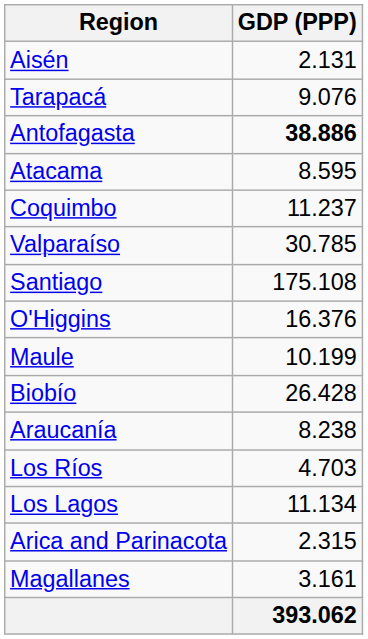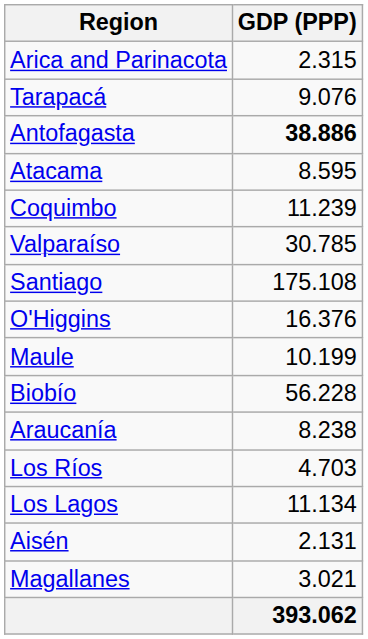 <table class="wikitable sortable">
 <tr>
 <th>Region</th>
 <th>GDP (PPP)</th>
 </tr>
 <tr>
-<td><a href='#'>Aisén</a></td>
-<td align="right">2.131</td>
+<td><a href='#'>Arica and Parinacota</a></td>
+<td align="right">2.315</td>
 </tr>
 <tr>
 <td><a href='#'>Tarapacá</a></td>
 <td align="right">9.076</td>
 </tr>
 <tr>
 <td><a href='#'>Antofagasta</a></td>
 <td align="right"><strong>38.886</strong></td>
 </tr>
 <tr>
 <td><a href='#'>Atacama</a></td>
 <td align="right">8.595</td>
 </tr>
 <tr>
 <td><a href='#'>Coquimbo</a></td>
-<td align="right">11.237</td>
+<td align="right">11.239</td>
 </tr>
 <tr>
 <td><a href='#'>Valparaíso</a></td>
 <td align="right">30.785</td>
 </tr>
 <tr>
 <td><a href='#'>Santiago</a></td>
 <td align="right">175.108</td>
 </tr>
 <tr>
 <td><a href='#'>O'Higgins</a></td>
 <td align="right">16.376</td>
 </tr>
 <tr>
 <td><a href='#'>Maule</a></td>
 <td align="right">10.199</td>
 </tr>
 <tr>
 <td><a href='#'>Biobío</a></td>
-<td align="right">26.428</td>
+<td align="right">56.228</td>
 </tr>
 <tr>
 <td><a href='#'>Araucanía</a></td>
 <td align="right">8.238</td>
 </tr>
 <tr>
 <td><a href='#'>Los Ríos</a></td>
 <td align="right">4.703</td>
 </tr>
 <tr>
 <td><a href='#'>Los Lagos</a></td>
 <td align="right">11.134</td>
 </tr>
 <tr>
-<td><a href='#'>Arica and Parinacota</a></td>
-<td align="right">2.315</td>
+<td><a href='#'>Aisén</a></td>
+<td align="right">2.131</td>
 </tr>
 <tr>
 <td><a href='#'>Magallanes</a></td>
-<td align="right">3.161</td>
+<td align="right">3.021</td>
 </tr>
 <tr style="background-color: #f2f2f2">
 <td><strong></strong></td>
 <td align="right"><strong>393.062</strong></td>
 </tr>
 </table>
